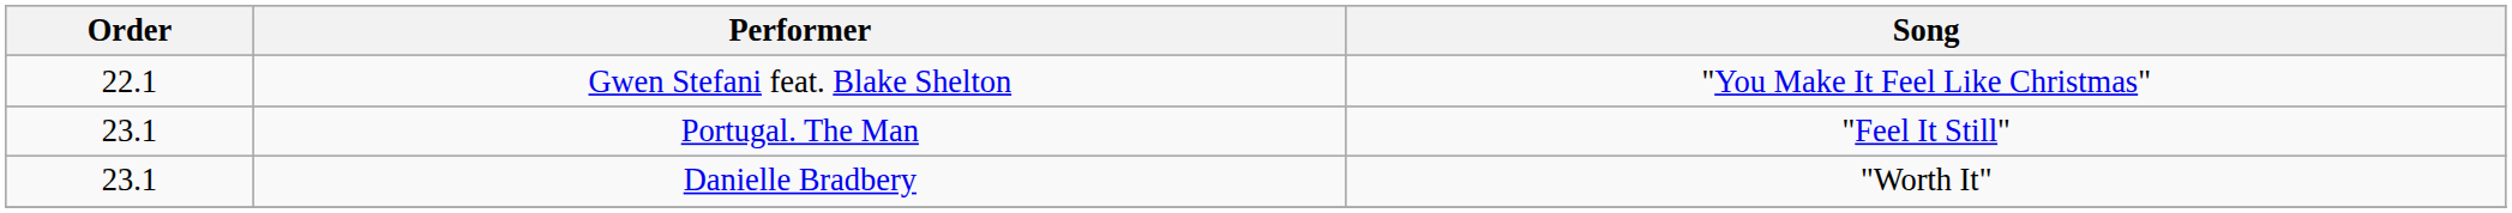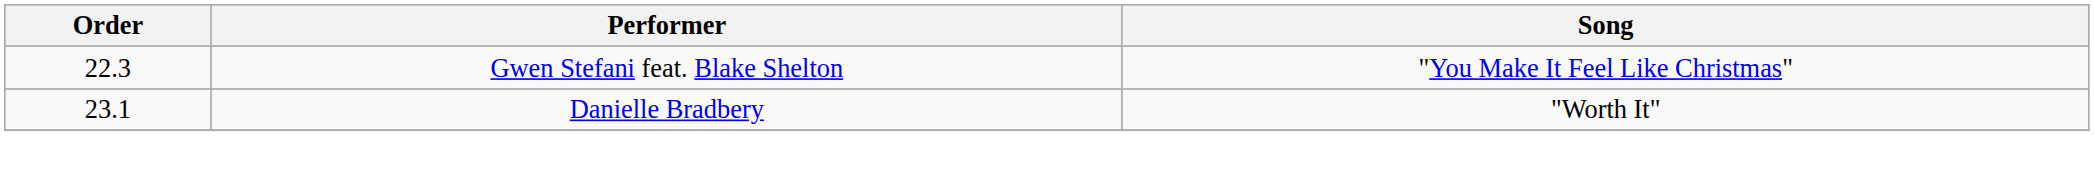 <table class="wikitable" style="text-align:center; width:100%">
 <tr>
 <th>Order</th>
 <th>Performer</th>
 <th>Song</th>
 </tr>
 <tr>
-<td>22.1</td>
+<td>22.3</td>
 <td><a href='#'>Gwen Stefani</a> feat. <a href='#'>Blake Shelton</a></td>
 <td>"<a href='#'>You Make It Feel Like Christmas</a>"</td>
-</tr>
-<tr>
-<td>23.1</td>
-<td><a href='#'>Portugal. The Man</a></td>
-<td>"<a href='#'>Feel It Still</a>"</td>
 </tr>
 <tr>
 <td>23.1</td>
 <td><a href='#'>Danielle Bradbery</a></td>
 <td>"Worth It"</td>
 </tr>
 <tr>
 </tr>
 </table>
